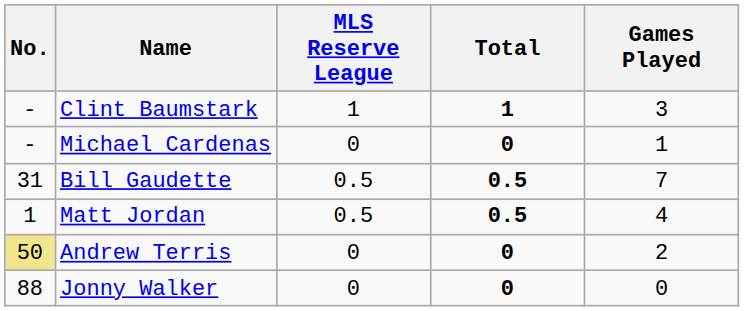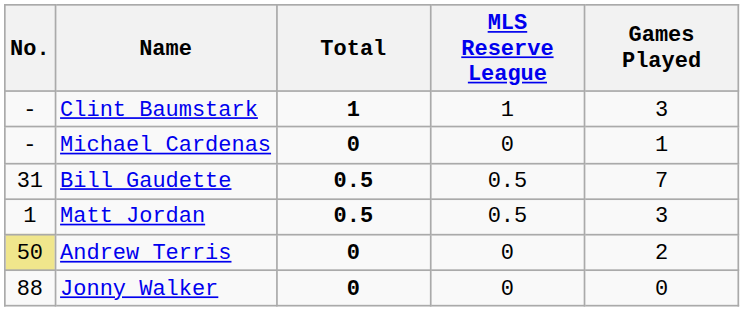 <table class="wikitable sortable" style="text-align: center;">
 <tr>
 <th rowspan=1>No.</th>
 <th rowspan=1>Name</th>
+<th style="width:85px;"><strong>Total</strong></th>
 <th style="width:85px;"><a href='#'>MLS Reserve League</a></th>
-<th style="width:85px;"><strong>Total</strong></th>
 <th style="width:85px;"><strong>Games Played</strong></th>
 </tr>
 <tr>
 <td>-</td>
 <td align=left> <a href='#'>Clint Baumstark</a></td>
+<td><strong>1</strong></td>
 <td>1</td>
-<td><strong>1</strong></td>
 <td>3</td>
 </tr>
 <tr>
 <td>-</td>
 <td align=left> <a href='#'>Michael Cardenas</a></td>
+<td><strong>0</strong></td>
 <td>0</td>
-<td><strong>0</strong></td>
 <td>1</td>
 </tr>
 <tr>
 <td>31</td>
 <td align=left> <a href='#'>Bill Gaudette</a></td>
+<td><strong>0.5</strong></td>
 <td>0.5</td>
-<td><strong>0.5</strong></td>
 <td>7</td>
 </tr>
 <tr>
 <td>1</td>
 <td align=left> <a href='#'>Matt Jordan</a></td>
+<td><strong>0.5</strong></td>
 <td>0.5</td>
-<td><strong>0.5</strong></td>
-<td>4</td>
+<td>3</td>
 </tr>
 <tr>
 <td style="background: khaki;">50</td>
 <td align=left> <a href='#'>Andrew Terris</a></td>
+<td><strong>0</strong></td>
 <td>0</td>
-<td><strong>0</strong></td>
 <td>2</td>
 </tr>
 <tr>
 <td>88</td>
 <td align=left> <a href='#'>Jonny Walker</a></td>
+<td><strong>0</strong></td>
 <td>0</td>
-<td><strong>0</strong></td>
 <td>0</td>
 </tr>
 </table>
